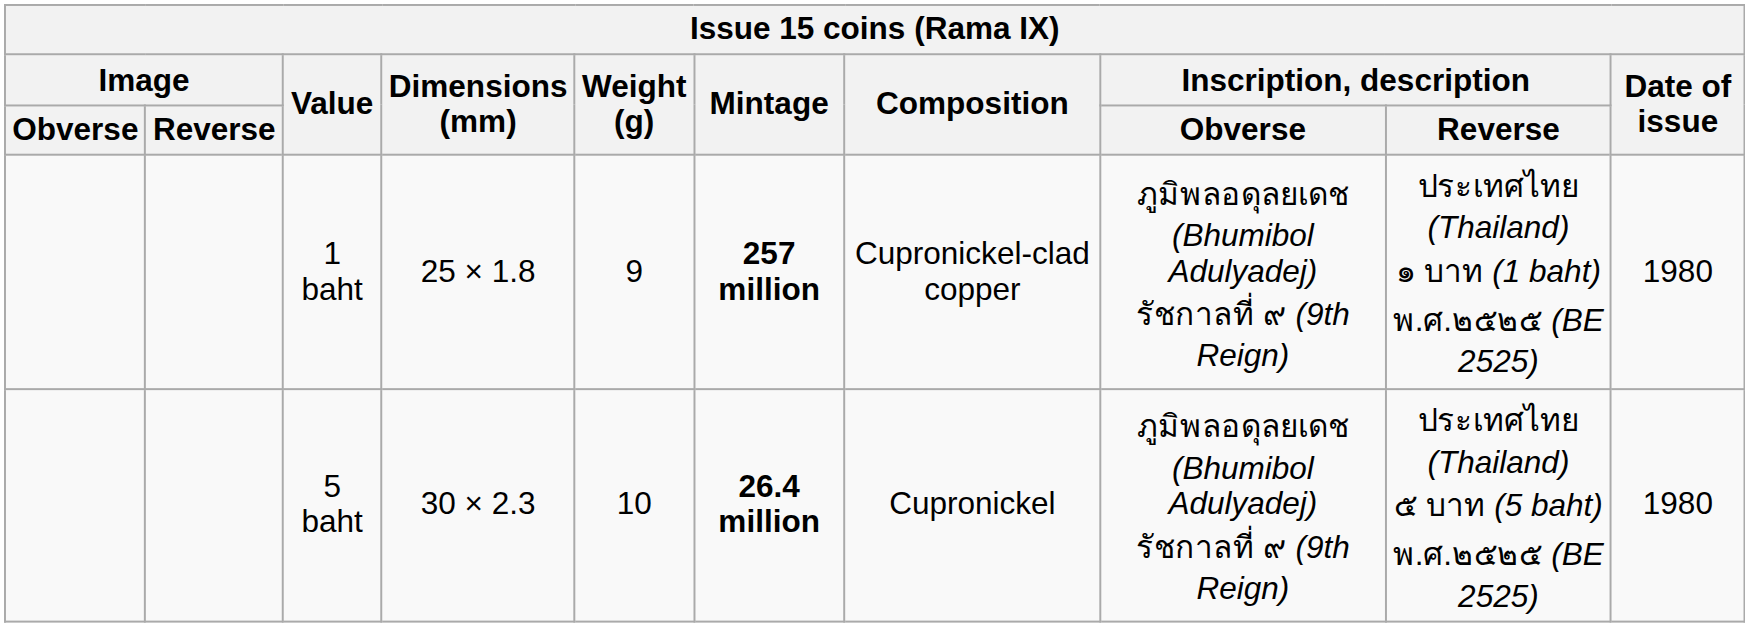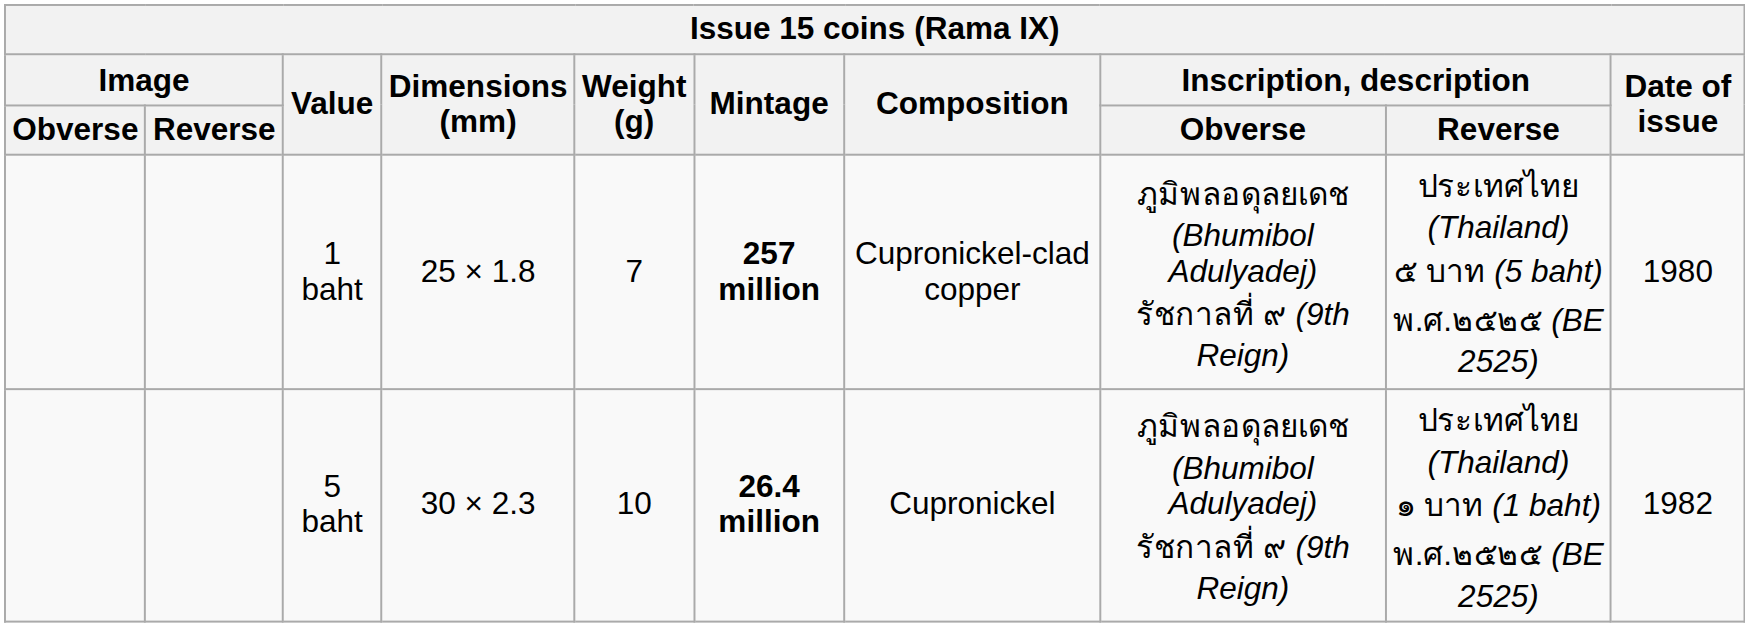 <table class="wikitable" style="width:100%; text-align: center">
 <tr>
 <th colspan="10">Issue 15 coins (Rama IX)</th>
 </tr>
 <tr>
 <th colspan="2">Image</th>
 <th rowspan="2">Value</th>
 <th rowspan="2">Dimensions<br>(mm)</th>
 <th rowspan="2">Weight<br>(g)</th>
 <th rowspan="2">Mintage</th>
 <th rowspan="2">Composition</th>
 <th colspan="2">Inscription, description</th>
 <th rowspan="2">Date of issue</th>
 </tr>
 <tr>
 <th>Obverse</th>
 <th>Reverse</th>
 <th>Obverse</th>
 <th>Reverse</th>
 </tr>
 <tr>
 <td></td>
 <td></td>
 <td>1 baht</td>
 <td>25 × 1.8</td>
-<td>9</td>
+<td>7</td>
 <td><strong>257 million</strong></td>
 <td>Cupronickel-clad copper</td>
 <td>ภูมิพลอดุลยเดช <em>(Bhumibol Adulyadej)</em><br>รัชกาลที่ ๙ <em>(9th Reign)</em></td>
-<td>ประเทศไทย <em>(Thailand)</em><br>๑ บาท <em>(1 baht)</em><br>พ.ศ.๒๕๒๕ <em>(BE 2525)</em></td>
+<td>ประเทศไทย <em>(Thailand)</em><br>๕ บาท <em>(5 baht)</em><br>พ.ศ.๒๕๒๕ <em>(BE 2525)</em></td>
 <td>1980</td>
 </tr>
 <tr>
 <td></td>
 <td></td>
 <td>5 baht</td>
 <td>30 × 2.3</td>
 <td>10</td>
 <td><strong>26.4 million</strong></td>
 <td>Cupronickel</td>
 <td>ภูมิพลอดุลยเดช <em>(Bhumibol Adulyadej)</em><br>รัชกาลที่ ๙ <em>(9th Reign)</em></td>
-<td>ประเทศไทย <em>(Thailand)</em><br>๕ บาท <em>(5 baht)</em><br>พ.ศ.๒๕๒๕ <em>(BE 2525)</em></td>
-<td>1980</td>
+<td>ประเทศไทย <em>(Thailand)</em><br>๑ บาท <em>(1 baht)</em><br>พ.ศ.๒๕๒๕ <em>(BE 2525)</em></td>
+<td>1982</td>
 </tr>
 </table>
